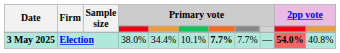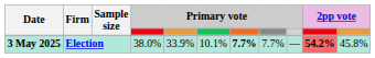 <table class="nowrap wikitable tpl-blanktable" style=text-align:center;font-size:90%>
 <tr>
 <th rowspan=2>Date</th>
 <th rowspan=2>Firm</th>
 <th rowspan=2>Sample<br>size</th>
 <th colspan=6 class=unsortable style=background:#ccc>Primary vote</th>
 <th colspan=2 class=unsortable style=background:#ebbce3><a href='#'>2pp vote</a></th>
 </tr>
 <tr>
 <th class="unsortable" style="background:#F00011"></th>
 <th class="unsortable" style=background:#EB9C3F></th>
 <th class=unsortable style=background:#10C25B></th>
 <th class=unsortable style=background:#f36c21></th>
 <th class=unsortable style=background:#888888></th>
 <th class=unsortable style=background:lightgray></th>
 <th class="unsortable" style="background:#F00011"></th>
 <th class="unsortable" style=background:#EB9C3F></th>
 </tr>
 <tr>
 </tr>
 <tr style=background:#b0e9db>
 <td style=text-align:right data-sort-value=3-May-2025><strong>3 May 2025</strong></td>
 <td colspan=2 style=text-align:left><strong><a href='#'>Election</a></strong></td>
 <td>38.0%</td>
-<td>34.4%</td>
+<td>33.9%</td>
 <td>10.1%</td>
 <td><strong>7.7%</strong></td>
 <td>7.7%</td>
 <td>—</td>
-<td style=background:#f66><strong>54.0%</strong></td>
-<td>40.8%</td>
+<td style=background:#f66><strong>54.2%</strong></td>
+<td>45.8%</td>
 </tr>
 </table>
